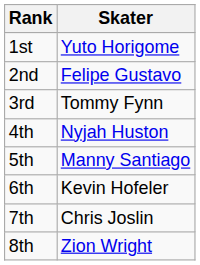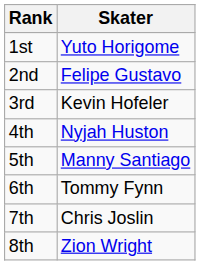 <table class="wikitable">
 <tr>
 <th>Rank</th>
 <th>Skater</th>
 </tr>
 <tr>
 <td>1st</td>
 <td><a href='#'>Yuto Horigome</a></td>
 </tr>
 <tr>
 <td>2nd</td>
 <td><a href='#'>Felipe Gustavo</a></td>
 </tr>
 <tr>
 <td>3rd</td>
-<td>Tommy Fynn</td>
+<td>Kevin Hofeler</td>
 </tr>
 <tr>
 <td>4th</td>
 <td><a href='#'>Nyjah Huston</a></td>
 </tr>
 <tr>
 <td>5th</td>
 <td><a href='#'>Manny Santiago</a></td>
 </tr>
 <tr>
 <td>6th</td>
-<td>Kevin Hofeler</td>
+<td>Tommy Fynn</td>
 </tr>
 <tr>
 <td>7th</td>
 <td>Chris Joslin</td>
 </tr>
 <tr>
 <td>8th</td>
 <td><a href='#'>Zion Wright</a></td>
 </tr>
 </table>
